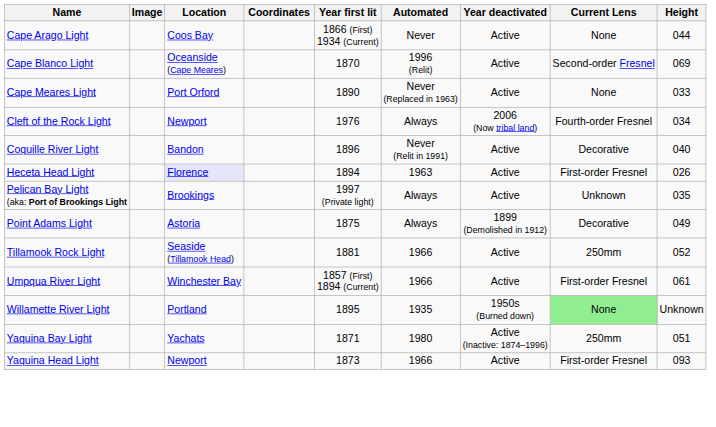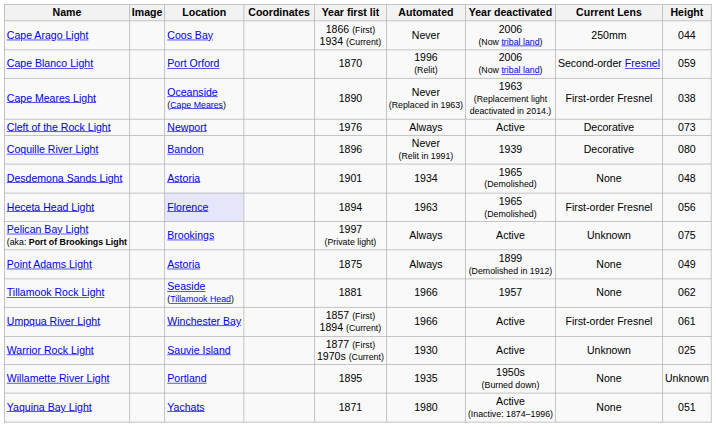 <table class="wikitable sortable">
 <tr>
 <th>Name</th>
 <th scope="col" class="unsortable">Image</th>
 <th>Location</th>
 <th width="100">Coordinates</th>
 <th>Year first lit</th>
 <th>Automated</th>
 <th>Year deactivated</th>
 <th>Current Lens</th>
 <th>Height</th>
 </tr>
 <tr>
 <td><a href='#'>Cape Arago Light</a></td>
 <td></td>
 <td><a href='#'>Coos Bay</a></td>
 <td></td>
 <td style="text-align: center;">1866 <small>(First)</small><br> 1934 <small>(Current)</small></td>
 <td style="text-align: center;">Never</td>
-<td style="text-align: center;">Active</td>
-<td style="text-align: center;">None</td>
+<td style="text-align: center;">2006<br><small>(Now <a href='#'>tribal land</a>)</small></td>
+<td style="text-align: center;">250mm</td>
 <td style="text-align: center;"><span>044</span> </td>
 </tr>
 <tr>
 <td><a href='#'>Cape Blanco Light</a></td>
 <td></td>
-<td><a href='#'>Oceanside</a><br><small>(<a href='#'>Cape Meares</a>)</small></td>
+<td><a href='#'>Port Orford</a></td>
 <td></td>
 <td style="text-align: center;">1870</td>
 <td style="text-align: center;">1996<br><small>(Relit)</small></td>
-<td style="text-align: center;">Active</td>
+<td style="text-align: center;">2006<br><small>(Now <a href='#'>tribal land</a>)</small></td>
 <td style="text-align: center;">Second-order <a href='#'>Fresnel</a></td>
-<td style="text-align: center;"><span>069</span> </td>
+<td style="text-align: center;"><span>059</span> </td>
 </tr>
 <tr>
 <td><a href='#'>Cape Meares Light</a></td>
 <td></td>
-<td><a href='#'>Port Orford</a></td>
+<td><a href='#'>Oceanside</a><br><small>(<a href='#'>Cape Meares</a>)</small></td>
 <td></td>
 <td style="text-align: center;">1890</td>
 <td style="text-align: center;">Never<br><small>(Replaced in 1963)</small></td>
-<td style="text-align: center;">Active</td>
-<td style="text-align: center;">None</td>
-<td style="text-align: center;"><span>033</span> </td>
+<td style="text-align: center;">1963<br><small>(Replacement light<br>deactivated in 2014.)</small></td>
+<td style="text-align: center;">First-order Fresnel</td>
+<td style="text-align: center;"><span>038</span> </td>
 </tr>
 <tr>
 <td><a href='#'>Cleft of the Rock Light</a></td>
 <td></td>
 <td><a href='#'>Newport</a></td>
 <td></td>
 <td style="text-align: center;">1976</td>
 <td style="text-align: center;">Always</td>
-<td style="text-align: center;">2006<br><small>(Now <a href='#'>tribal land</a>)</small></td>
-<td style="text-align: center;">Fourth-order Fresnel</td>
-<td style="text-align: center;"><span>034</span> </td>
+<td style="text-align: center;">Active</td>
+<td style="text-align: center;">Decorative</td>
+<td style="text-align: center;"><span>073</span> </td>
 </tr>
 <tr>
 <td><a href='#'>Coquille River Light</a></td>
 <td></td>
 <td><a href='#'>Bandon</a></td>
 <td></td>
 <td style="text-align: center;">1896</td>
 <td style="text-align: center;">Never<br><small>(Relit in 1991)</small></td>
-<td style="text-align: center;">Active</td>
+<td style="text-align: center;">1939</td>
 <td style="text-align: center;">Decorative</td>
-<td style="text-align: center;"><span>040</span> </td>
+<td style="text-align: center;"><span>080</span> </td>
+</tr>
+<tr>
+<td><a href='#'>Desdemona Sands Light</a></td>
+<td></td>
+<td><a href='#'>Astoria</a></td>
+<td></td>
+<td style="text-align: center;">1901</td>
+<td style="text-align: center;">1934</td>
+<td style="text-align: center;">1965<br><small>(Demolished)</small></td>
+<td style="text-align: center;">None</td>
+<td style="text-align: center;"><span>048</span> </td>
 </tr>
 <tr>
 <td><a href='#'>Heceta Head Light</a></td>
 <td></td>
 <td style="background: lavender;"><a href='#'>Florence</a></td>
 <td></td>
 <td style="text-align: center;">1894</td>
 <td style="text-align: center;">1963</td>
-<td style="text-align: center;">Active</td>
+<td style="text-align: center;">1965<br><small>(Demolished)</small></td>
 <td style="text-align: center;">First-order Fresnel</td>
-<td style="text-align: center;"><span>026</span> </td>
+<td style="text-align: center;"><span>056</span> </td>
 </tr>
 <tr>
 <td><a href='#'>Pelican Bay Light</a><br><small>(aka: <strong>Port of Brookings Light</strong></small></td>
 <td></td>
 <td><a href='#'>Brookings</a></td>
 <td></td>
 <td style="text-align: center;">1997<br><small>(Private light)</small></td>
 <td style="text-align: center;">Always</td>
 <td style="text-align: center;">Active</td>
 <td style="text-align: center;">Unknown</td>
-<td style="text-align: center;"><span>035</span> </td>
+<td style="text-align: center;"><span>075</span> </td>
 </tr>
 <tr>
 <td><a href='#'>Point Adams Light</a></td>
 <td></td>
 <td><a href='#'>Astoria</a></td>
 <td></td>
 <td style="text-align: center;">1875</td>
 <td style="text-align: center;">Always</td>
 <td style="text-align: center;">1899<br><small>(Demolished in 1912)</small></td>
-<td style="text-align: center;">Decorative</td>
+<td style="text-align: center;">None</td>
 <td style="text-align: center;"><span>049</span> </td>
 </tr>
 <tr>
 <td><a href='#'>Tillamook Rock Light</a></td>
 <td></td>
 <td><a href='#'>Seaside</a><br><small>(<a href='#'>Tillamook Head</a>)</small></td>
 <td></td>
 <td style="text-align: center;">1881</td>
 <td style="text-align: center;">1966</td>
-<td style="text-align: center;">Active</td>
-<td style="text-align: center;">250mm</td>
-<td style="text-align: center;"><span>052</span> </td>
+<td style="text-align: center;">1957</td>
+<td style="text-align: center;">None</td>
+<td style="text-align: center;"><span>062</span> </td>
 </tr>
 <tr>
 <td><a href='#'>Umpqua River Light</a></td>
 <td></td>
 <td><a href='#'>Winchester Bay</a></td>
 <td></td>
 <td style="text-align: center;">1857 <small>(First)</small><br> 1894 <small>(Current)</small></td>
 <td style="text-align: center;">1966</td>
 <td style="text-align: center;">Active</td>
 <td style="text-align: center;">First-order Fresnel</td>
 <td style="text-align: center;"><span>061</span> </td>
 </tr>
 <tr>
+<td><a href='#'>Warrior Rock Light</a></td>
+<td></td>
+<td><a href='#'>Sauvie Island</a></td>
+<td></td>
+<td style="text-align: center;">1877 <small>(First)</small><br> 1970s <small>(Current)</small></td>
+<td style="text-align: center;">1930</td>
+<td style="text-align: center;">Active</td>
+<td style="text-align: center;">Unknown</td>
+<td style="text-align: center;"><span>025</span> </td>
+</tr>
+<tr>
 <td><a href='#'>Willamette River Light</a></td>
 <td></td>
 <td><a href='#'>Portland</a></td>
 <td></td>
 <td style="text-align: center;">1895</td>
 <td style="text-align: center;">1935</td>
 <td style="text-align: center;">1950s<br><small>(Burned down)</small></td>
-<td style="background: lightgreen; text-align: center;">None</td>
+<td style="text-align: center;">None</td>
 <td style="text-align: center;">Unknown</td>
 </tr>
 <tr>
 <td><a href='#'>Yaquina Bay Light</a></td>
 <td></td>
 <td><a href='#'>Yachats</a></td>
 <td></td>
 <td style="text-align: center;">1871</td>
 <td style="text-align: center;">1980</td>
 <td style="text-align: center;">Active<br><small>(Inactive: 1874–1996)</small></td>
-<td style="text-align: center;">250mm</td>
+<td style="text-align: center;">None</td>
 <td style="text-align: center;"><span>051</span> </td>
 </tr>
-<tr>
-<td><a href='#'>Yaquina Head Light</a></td>
-<td></td>
-<td><a href='#'>Newport</a></td>
-<td></td>
-<td style="text-align: center;">1873</td>
-<td style="text-align: center;">1966</td>
-<td style="text-align: center;">Active</td>
-<td style="text-align: center;">First-order Fresnel</td>
-<td style="text-align: center;"><span>093</span> </td>
-</tr>
 </table>
